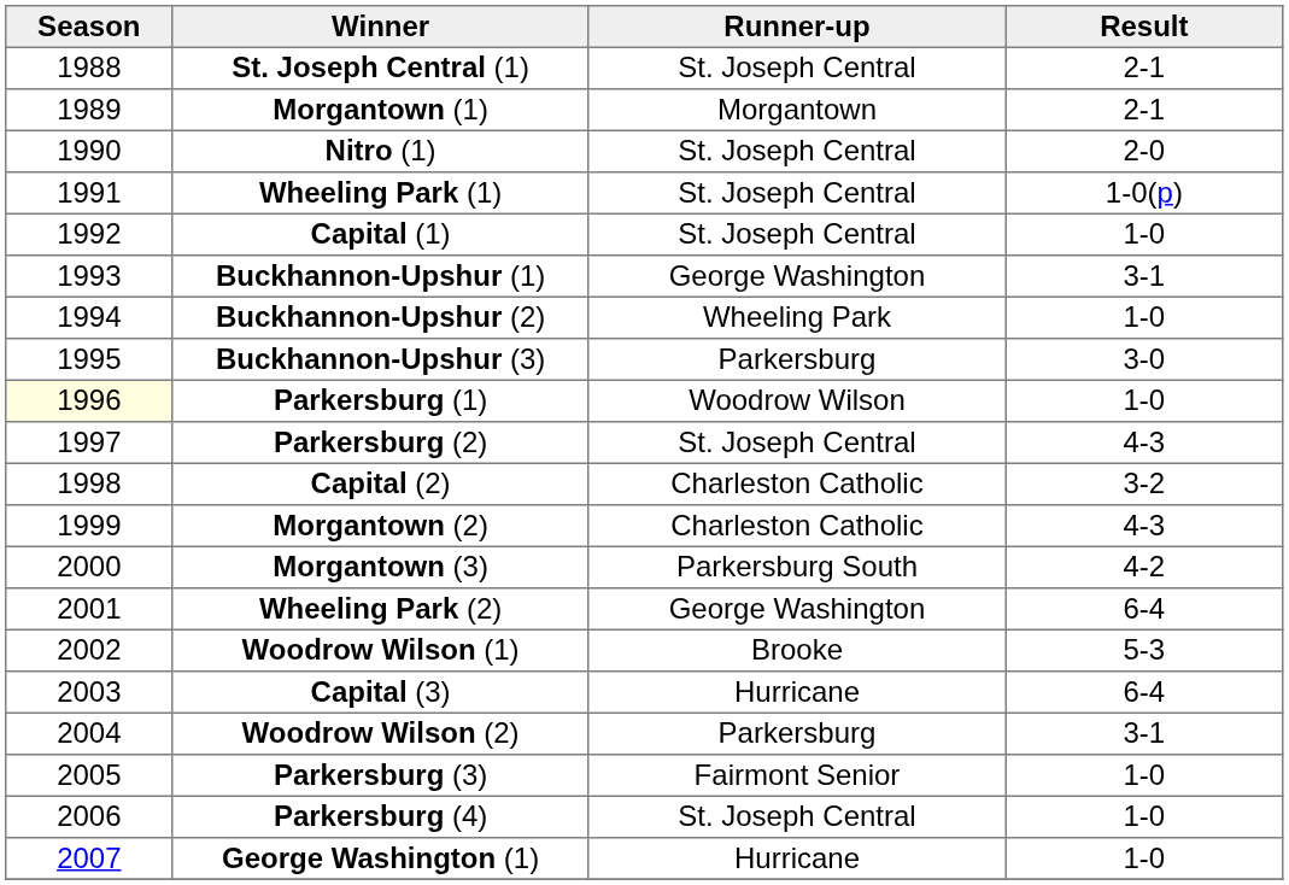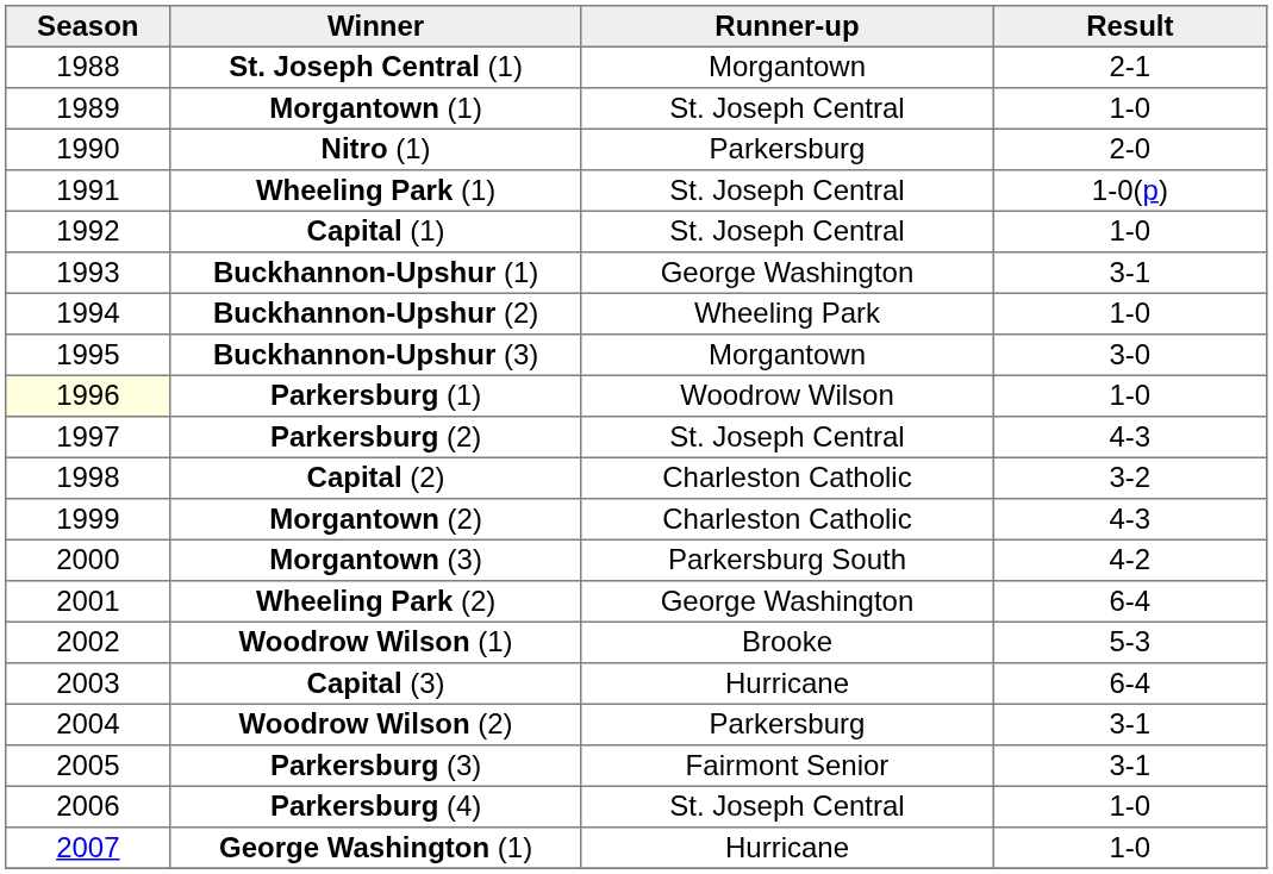 <table class="toccolours" border="1" cellpadding="2" style="border-collapse:collapse; text-align:center; width:80%; margin:2px; auto;">
 <tr style="background: #efefef;">
 <th style="width:12%;">Season</th>
 <th style="width:30%;">Winner</th>
 <th style="width:30%;">Runner-up</th>
 <th style="width:20%;">Result</th>
 </tr>
 <tr>
 <td>1988</td>
 <td><strong>St. Joseph Central</strong> (1)</td>
-<td>St. Joseph Central</td>
+<td>Morgantown</td>
 <td>2-1</td>
 </tr>
 <tr>
 <td>1989</td>
 <td><strong>Morgantown</strong> (1)</td>
-<td>Morgantown</td>
-<td>2-1</td>
+<td>St. Joseph Central</td>
+<td>1-0</td>
 </tr>
 <tr>
 <td>1990</td>
 <td><strong>Nitro</strong> (1)</td>
-<td>St. Joseph Central</td>
+<td>Parkersburg</td>
 <td>2-0</td>
 </tr>
 <tr>
 <td>1991</td>
 <td><strong>Wheeling Park</strong> (1)</td>
 <td>St. Joseph Central</td>
 <td>1-0(<a href='#'>p</a>)</td>
 </tr>
 <tr>
 <td>1992</td>
 <td><strong>Capital</strong> (1)</td>
 <td>St. Joseph Central</td>
 <td>1-0</td>
 </tr>
 <tr>
 <td>1993</td>
 <td><strong>Buckhannon-Upshur</strong> (1)</td>
 <td>George Washington</td>
 <td>3-1</td>
 </tr>
 <tr>
 <td>1994</td>
 <td><strong>Buckhannon-Upshur</strong> (2)</td>
 <td>Wheeling Park</td>
 <td>1-0</td>
 </tr>
 <tr>
 <td>1995</td>
 <td><strong>Buckhannon-Upshur</strong> (3)</td>
-<td>Parkersburg</td>
+<td>Morgantown</td>
 <td>3-0</td>
 </tr>
 <tr>
 <td style="background: lightyellow;">1996</td>
 <td><strong>Parkersburg</strong> (1)</td>
 <td>Woodrow Wilson</td>
 <td>1-0</td>
 </tr>
 <tr>
 <td>1997</td>
 <td><strong>Parkersburg</strong> (2)</td>
 <td>St. Joseph Central</td>
 <td>4-3</td>
 </tr>
 <tr>
 <td>1998</td>
 <td><strong>Capital</strong> (2)</td>
 <td>Charleston Catholic</td>
 <td>3-2</td>
 </tr>
 <tr>
 <td>1999</td>
 <td><strong>Morgantown</strong> (2)</td>
 <td>Charleston Catholic</td>
 <td>4-3</td>
 </tr>
 <tr>
 <td>2000</td>
 <td><strong>Morgantown</strong> (3)</td>
 <td>Parkersburg South</td>
 <td>4-2</td>
 </tr>
 <tr>
 <td>2001</td>
 <td><strong>Wheeling Park</strong> (2)</td>
 <td>George Washington</td>
 <td>6-4</td>
 </tr>
 <tr>
 <td>2002</td>
 <td><strong>Woodrow Wilson</strong> (1)</td>
 <td>Brooke</td>
 <td>5-3</td>
 </tr>
 <tr>
 <td>2003</td>
 <td><strong>Capital</strong> (3)</td>
 <td>Hurricane</td>
 <td>6-4</td>
 </tr>
 <tr>
 <td>2004</td>
 <td><strong>Woodrow Wilson</strong> (2)</td>
 <td>Parkersburg</td>
 <td>3-1</td>
 </tr>
 <tr>
 <td>2005</td>
 <td><strong>Parkersburg</strong> (3)</td>
 <td>Fairmont Senior</td>
-<td>1-0</td>
+<td>3-1</td>
 </tr>
 <tr>
 <td>2006</td>
 <td><strong>Parkersburg</strong> (4)</td>
 <td>St. Joseph Central</td>
 <td>1-0</td>
 </tr>
 <tr>
 <td><a href='#'>2007</a></td>
 <td><strong>George Washington</strong> (1)</td>
 <td>Hurricane</td>
 <td>1-0</td>
 </tr>
 <tr>
 </tr>
 </table>
